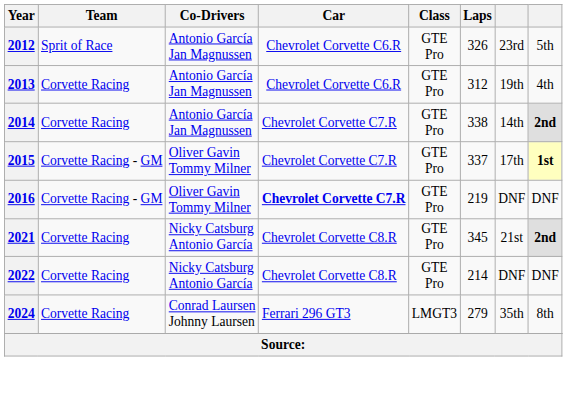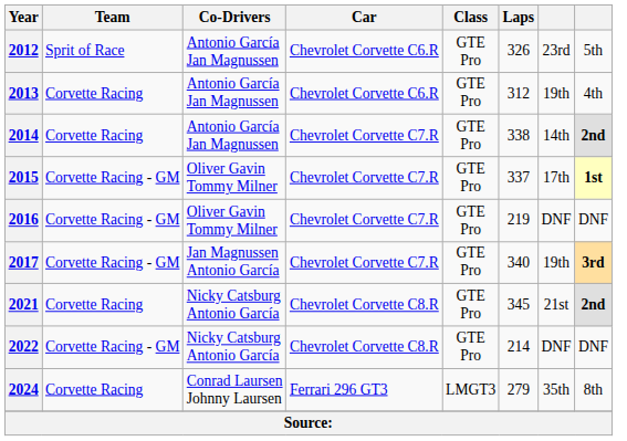 <table class="wikitable" style="text-align:center; font-size:90%">
 <tr>
 <th>Year</th>
 <th>Team</th>
 <th>Co-Drivers</th>
 <th>Car</th>
 <th>Class</th>
 <th>Laps</th>
 <th></th>
 <th></th>
 </tr>
 <tr>
 <th><a href='#'>2012</a></th>
 <td align="left"> <a href='#'>Sprit of Race</a></td>
 <td align="left"> <a href='#'>Antonio García</a><br> <a href='#'>Jan Magnussen</a></td>
 <td><a href='#'>Chevrolet Corvette C6.R</a></td>
 <td>GTE<br>Pro</td>
 <td>326</td>
 <td>23rd</td>
 <td>5th</td>
 </tr>
 <tr>
 <th><a href='#'>2013</a></th>
 <td align="left"> <a href='#'>Corvette Racing</a></td>
 <td align="left"> <a href='#'>Antonio García</a><br> <a href='#'>Jan Magnussen</a></td>
 <td><a href='#'>Chevrolet Corvette C6.R</a></td>
 <td>GTE<br>Pro</td>
 <td>312</td>
 <td>19th</td>
 <td>4th</td>
 </tr>
 <tr>
 <th><a href='#'>2014</a></th>
 <td align="left"> <a href='#'>Corvette Racing</a></td>
 <td align="left"> <a href='#'>Antonio García</a><br> <a href='#'>Jan Magnussen</a></td>
 <td align="left"><a href='#'>Chevrolet Corvette C7.R</a></td>
 <td>GTE<br>Pro</td>
 <td>338</td>
 <td>14th</td>
 <td style="background:#DFDFDF;"><strong>2nd</strong></td>
 </tr>
 <tr>
 <th><a href='#'>2015</a></th>
 <td align="left"> <a href='#'>Corvette Racing</a> - <a href='#'>GM</a></td>
 <td align="left"> <a href='#'>Oliver Gavin</a><br> <a href='#'>Tommy Milner</a></td>
 <td align="left"><a href='#'>Chevrolet Corvette C7.R</a></td>
 <td>GTE<br>Pro</td>
 <td>337</td>
 <td>17th</td>
 <td style="background:#FFFFBF;"><strong>1st</strong></td>
 </tr>
 <tr>
 <th><a href='#'>2016</a></th>
 <td align="left"> <a href='#'>Corvette Racing</a> - <a href='#'>GM</a></td>
 <td align="left"> <a href='#'>Oliver Gavin</a><br> <a href='#'>Tommy Milner</a></td>
-<td align="left"><strong><a href='#'>Chevrolet Corvette C7.R</a></strong></td>
+<td align="left"><a href='#'>Chevrolet Corvette C7.R</a></td>
 <td>GTE<br>Pro</td>
 <td>219</td>
 <td>DNF</td>
 <td>DNF</td>
+</tr>
+<tr>
+<th><a href='#'>2017</a></th>
+<td align="left"> <a href='#'>Corvette Racing</a> - <a href='#'>GM</a></td>
+<td align="left"> <a href='#'>Jan Magnussen</a><br> <a href='#'>Antonio García</a></td>
+<td align="left"><a href='#'>Chevrolet Corvette C7.R</a></td>
+<td>GTE<br>Pro</td>
+<td>340</td>
+<td>19th</td>
+<td style="background:#ffdf9f;"><strong>3rd</strong></td>
 </tr>
 <tr>
 <th><a href='#'>2021</a></th>
 <td align="left"> <a href='#'>Corvette Racing</a></td>
 <td align="left"> <a href='#'>Nicky Catsburg</a><br> <a href='#'>Antonio García</a></td>
 <td align="left"><a href='#'>Chevrolet Corvette C8.R</a></td>
 <td>GTE<br>Pro</td>
 <td>345</td>
 <td>21st</td>
 <td style="background:#DFDFDF;"><strong>2nd</strong></td>
 </tr>
 <tr>
 <th><a href='#'>2022</a></th>
-<td align="left"> <a href='#'>Corvette Racing</a></td>
+<td align="left"> <a href='#'>Corvette Racing</a> - <a href='#'>GM</a></td>
 <td align="left"> <a href='#'>Nicky Catsburg</a><br> <a href='#'>Antonio García</a></td>
 <td align="left"><a href='#'>Chevrolet Corvette C8.R</a></td>
 <td>GTE<br>Pro</td>
 <td>214</td>
 <td>DNF</td>
 <td>DNF</td>
 </tr>
 <tr>
 <th><a href='#'>2024</a></th>
 <td align="left"> <a href='#'>Corvette Racing</a></td>
 <td align="left"> <a href='#'>Conrad Laursen</a><br> Johnny Laursen</td>
 <td align="left"><a href='#'>Ferrari 296 GT3</a></td>
 <td>LMGT3</td>
 <td>279</td>
 <td>35th</td>
 <td>8th</td>
 </tr>
 <tr>
 </tr>
 <tr>
 <th colspan="8">Source:</th>
 </tr>
 </table>
